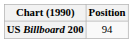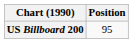 <table class="wikitable sortable plainrowheaders" style="text-align:center;">
 <tr>
 <th scope="column">Chart (1990)</th>
 <th scope="column">Position</th>
 </tr>
 <tr>
 <th scope="row">US <em>Billboard</em> 200</th>
-<td>94</td>
+<td>95</td>
 </tr>
 </table>
